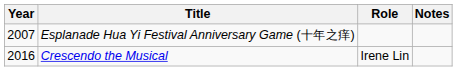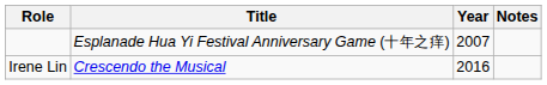 <table class="wikitable sortable">
 <tr>
+<th>Role</th>
+<th>Title</th>
 <th>Year</th>
-<th>Title</th>
-<th>Role</th>
 <th class="unsortable">Notes</th>
 </tr>
 <tr>
+<td></td>
+<td><em>Esplanade Hua Yi Festival Anniversary Game</em> (十年之痒)</td>
 <td>2007</td>
-<td><em>Esplanade Hua Yi Festival Anniversary Game</em> (十年之痒)</td>
-<td></td>
 <td></td>
 </tr>
 <tr>
+<td>Irene Lin</td>
+<td><em><a href='#'>Crescendo the Musical</a></em></td>
 <td>2016</td>
-<td><em><a href='#'>Crescendo the Musical</a></em></td>
-<td>Irene Lin</td>
 <td></td>
 </tr>
 </table>
